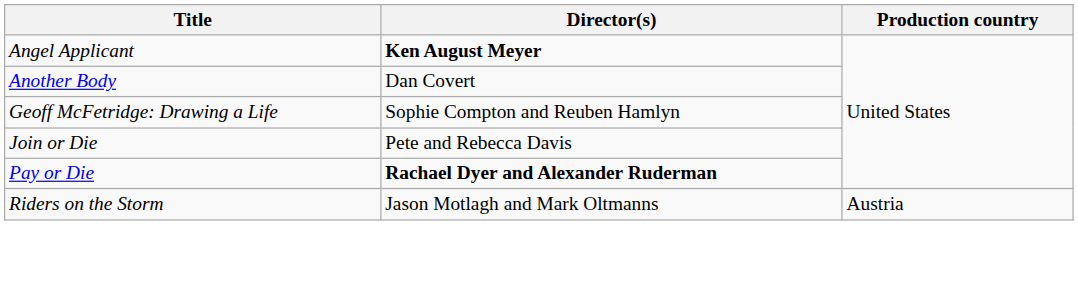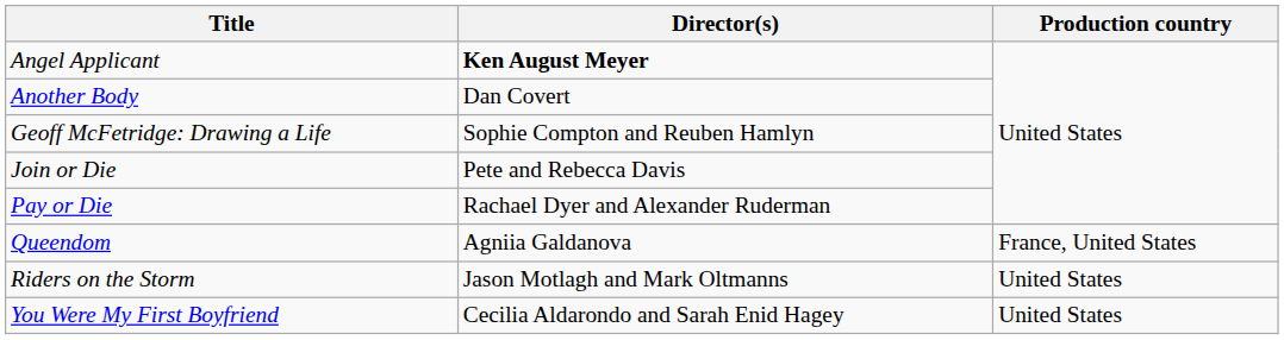 <table class="wikitable plainrowheaders" style="width:100%; margin-bottom:4px">
 <tr>
 <th scope="col">Title</th>
 <th scope="col">Director(s)</th>
 <th scope="col">Production country</th>
 </tr>
 <tr>
 <td><em>Angel Applicant</em></td>
 <td><strong>Ken August Meyer</strong></td>
 <td rowspan="5">United States</td>
 </tr>
 <tr>
 <td><em><a href='#'>Another Body</a></em></td>
 <td>Dan Covert</td>
 </tr>
 <tr>
 <td><em>Geoff McFetridge: Drawing a Life</em></td>
 <td>Sophie Compton and Reuben Hamlyn</td>
 </tr>
 <tr>
 <td><em>Join or Die</em></td>
 <td>Pete and Rebecca Davis</td>
 </tr>
 <tr>
 <td><em><a href='#'>Pay or Die</a></em></td>
-<td><strong>Rachael Dyer and Alexander Ruderman</strong></td>
+<td>Rachael Dyer and Alexander Ruderman</td>
+</tr>
+<tr>
+<td><em><a href='#'>Queendom</a></em></td>
+<td>Agniia Galdanova</td>
+<td>France, United States</td>
 </tr>
 <tr>
 <td><em>Riders on the Storm</em></td>
 <td>Jason Motlagh and Mark Oltmanns</td>
-<td>Austria</td>
+<td>United States</td>
+</tr>
+<tr>
+<td><em><a href='#'>You Were My First Boyfriend</a></em></td>
+<td>Cecilia Aldarondo and Sarah Enid Hagey</td>
+<td>United States</td>
 </tr>
 </table>
